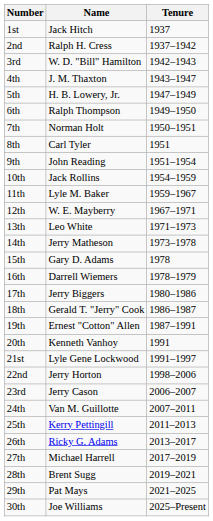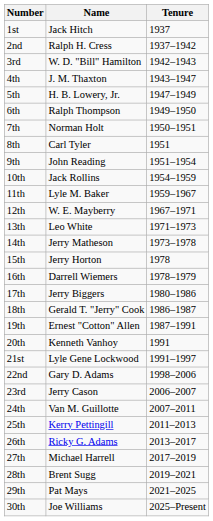 <table class="wikitable">
 <tr>
 <th>Number</th>
 <th>Name</th>
 <th>Tenure</th>
 </tr>
 <tr>
 <td>1st</td>
 <td>Jack Hitch</td>
 <td>1937</td>
 </tr>
 <tr>
 <td>2nd</td>
 <td>Ralph H. Cress</td>
 <td>1937–1942</td>
 </tr>
 <tr>
 <td>3rd</td>
 <td>W. D. "Bill" Hamilton</td>
 <td>1942–1943</td>
 </tr>
 <tr>
 <td>4th</td>
 <td>J. M. Thaxton</td>
 <td>1943–1947</td>
 </tr>
 <tr>
 <td>5th</td>
 <td>H. B. Lowery, Jr.</td>
 <td>1947–1949</td>
 </tr>
 <tr>
 <td>6th</td>
 <td>Ralph Thompson</td>
 <td>1949–1950</td>
 </tr>
 <tr>
 <td>7th</td>
 <td>Norman Holt</td>
 <td>1950–1951</td>
 </tr>
 <tr>
 <td>8th</td>
 <td>Carl Tyler</td>
 <td>1951</td>
 </tr>
 <tr>
 <td>9th</td>
 <td>John Reading</td>
 <td>1951–1954</td>
 </tr>
 <tr>
 <td>10th</td>
 <td>Jack Rollins</td>
 <td>1954–1959</td>
 </tr>
 <tr>
 <td>11th</td>
 <td>Lyle M. Baker</td>
 <td>1959–1967</td>
 </tr>
 <tr>
 <td>12th</td>
 <td>W. E. Mayberry</td>
 <td>1967–1971</td>
 </tr>
 <tr>
 <td>13th</td>
 <td>Leo White</td>
 <td>1971–1973</td>
 </tr>
 <tr>
 <td>14th</td>
 <td>Jerry Matheson</td>
 <td>1973–1978</td>
 </tr>
 <tr>
 <td>15th</td>
-<td>Gary D. Adams</td>
+<td>Jerry Horton</td>
 <td>1978</td>
 </tr>
 <tr>
 <td>16th</td>
 <td>Darrell Wiemers</td>
 <td>1978–1979</td>
 </tr>
 <tr>
 <td>17th</td>
 <td>Jerry Biggers</td>
 <td>1980–1986</td>
 </tr>
 <tr>
 <td>18th</td>
 <td>Gerald T. "Jerry" Cook</td>
 <td>1986–1987</td>
 </tr>
 <tr>
 <td>19th</td>
 <td>Ernest "Cotton" Allen</td>
 <td>1987–1991</td>
 </tr>
 <tr>
 <td>20th</td>
 <td>Kenneth Vanhoy</td>
 <td>1991</td>
 </tr>
 <tr>
 <td>21st</td>
 <td>Lyle Gene Lockwood</td>
 <td>1991–1997</td>
 </tr>
 <tr>
 <td>22nd</td>
-<td>Jerry Horton</td>
+<td>Gary D. Adams</td>
 <td>1998–2006</td>
 </tr>
 <tr>
 <td>23rd</td>
 <td>Jerry Cason</td>
 <td>2006–2007</td>
 </tr>
 <tr>
 <td>24th</td>
 <td>Van M. Guillotte</td>
 <td>2007–2011</td>
 </tr>
 <tr>
 <td>25th</td>
 <td><a href='#'>Kerry Pettingill</a></td>
 <td>2011–2013</td>
 </tr>
 <tr>
 <td>26th</td>
 <td><a href='#'>Ricky G. Adams</a></td>
 <td>2013–2017</td>
 </tr>
 <tr>
 <td>27th</td>
 <td>Michael Harrell</td>
 <td>2017–2019</td>
 </tr>
 <tr>
 <td>28th</td>
 <td>Brent Sugg</td>
 <td>2019–2021</td>
 </tr>
 <tr>
 <td>29th</td>
 <td>Pat Mays</td>
 <td>2021–2025</td>
 </tr>
 <tr>
 <td>30th</td>
 <td>Joe Williams</td>
 <td>2025–Present</td>
 </tr>
 </table>
